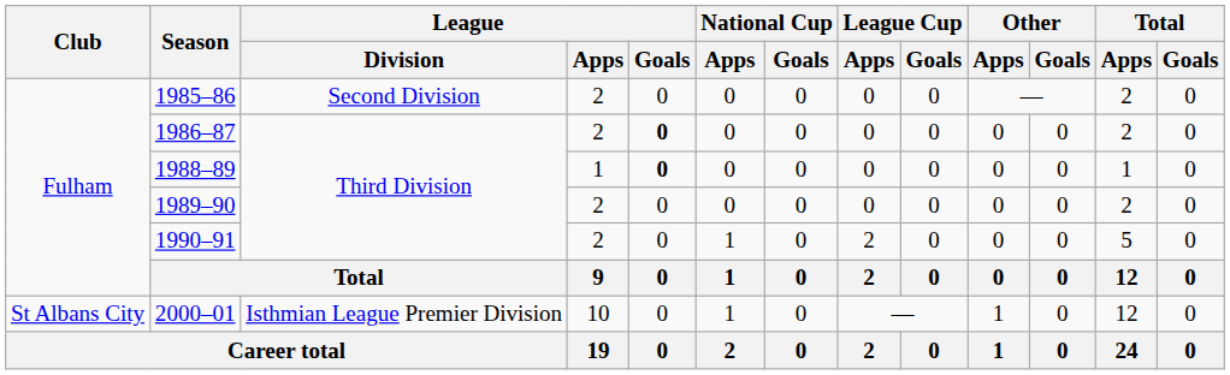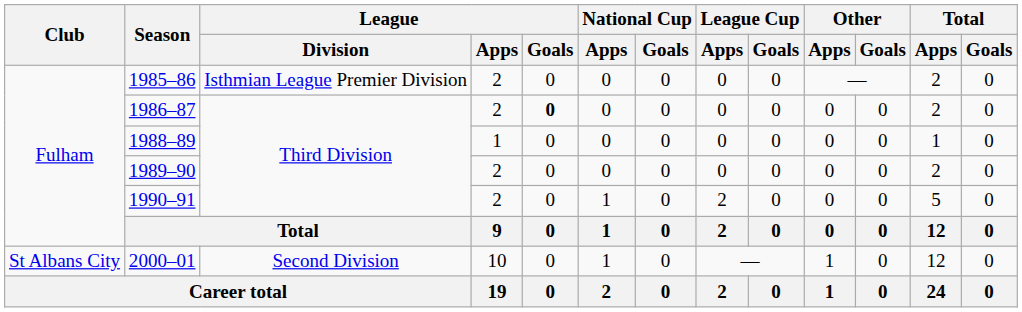 <table class="wikitable" style="text-align: center">
 <tr>
 <th rowspan="2">Club</th>
 <th rowspan="2">Season</th>
 <th colspan="3">League</th>
 <th colspan="2">National Cup</th>
 <th colspan="2">League Cup</th>
 <th colspan="2">Other</th>
 <th colspan="2">Total</th>
 </tr>
 <tr>
 <th>Division</th>
 <th>Apps</th>
 <th>Goals</th>
 <th>Apps</th>
 <th>Goals</th>
 <th>Apps</th>
 <th>Goals</th>
 <th>Apps</th>
 <th>Goals</th>
 <th>Apps</th>
 <th>Goals</th>
 </tr>
 <tr>
 <td rowspan="6"><a href='#'>Fulham</a></td>
 <td><a href='#'>1985–86</a></td>
-<td><a href='#'>Second Division</a></td>
+<td><a href='#'>Isthmian League</a> Premier Division</td>
 <td>2</td>
 <td>0</td>
 <td>0</td>
 <td>0</td>
 <td>0</td>
 <td>0</td>
 <td colspan="2">―</td>
 <td>2</td>
 <td>0</td>
 </tr>
 <tr>
 <td><a href='#'>1986–87</a></td>
 <td rowspan="4"><a href='#'>Third Division</a></td>
 <td>2</td>
 <td><strong>0</strong></td>
 <td>0</td>
 <td>0</td>
 <td>0</td>
 <td>0</td>
 <td>0</td>
 <td>0</td>
 <td>2</td>
 <td>0</td>
 </tr>
 <tr>
 <td><a href='#'>1988–89</a></td>
 <td>1</td>
-<td><strong>0</strong></td>
+<td>0</td>
 <td>0</td>
 <td>0</td>
 <td>0</td>
 <td>0</td>
 <td>0</td>
 <td>0</td>
 <td>1</td>
 <td>0</td>
 </tr>
 <tr>
 <td><a href='#'>1989–90</a></td>
 <td>2</td>
 <td>0</td>
 <td>0</td>
 <td>0</td>
 <td>0</td>
 <td>0</td>
 <td>0</td>
 <td>0</td>
 <td>2</td>
 <td>0</td>
 </tr>
 <tr>
 <td><a href='#'>1990–91</a></td>
 <td>2</td>
 <td>0</td>
 <td>1</td>
 <td>0</td>
 <td>2</td>
 <td>0</td>
 <td>0</td>
 <td>0</td>
 <td>5</td>
 <td>0</td>
 </tr>
 <tr>
 <th colspan="2">Total</th>
 <th>9</th>
 <th>0</th>
 <th>1</th>
 <th>0</th>
 <th>2</th>
 <th>0</th>
 <th>0</th>
 <th>0</th>
 <th>12</th>
 <th>0</th>
 </tr>
 <tr>
 <td><a href='#'>St Albans City</a></td>
 <td><a href='#'>2000–01</a></td>
-<td><a href='#'>Isthmian League</a> Premier Division</td>
+<td><a href='#'>Second Division</a></td>
 <td>10</td>
 <td>0</td>
 <td>1</td>
 <td>0</td>
 <td colspan="2">―</td>
 <td>1</td>
 <td>0</td>
 <td>12</td>
 <td>0</td>
 </tr>
 <tr>
 <th colspan="3">Career total</th>
 <th>19</th>
 <th>0</th>
 <th>2</th>
 <th>0</th>
 <th>2</th>
 <th>0</th>
 <th>1</th>
 <th>0</th>
 <th>24</th>
 <th>0</th>
 </tr>
 </table>
